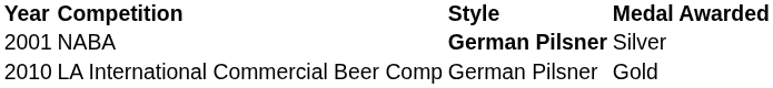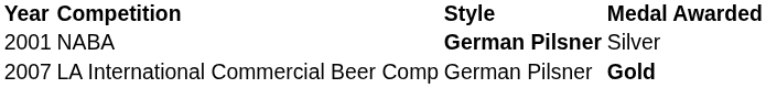 <table>
 <tr>
 <td><strong>Year</strong></td>
 <td><strong>Competition</strong></td>
 <td><strong>Style</strong></td>
 <td><strong>Medal Awarded</strong></td>
 </tr>
 <tr>
 <td>2001</td>
 <td>NABA</td>
 <td><strong>German Pilsner</strong></td>
 <td>Silver</td>
 </tr>
 <tr>
-<td>2010</td>
+<td>2007</td>
 <td>LA International Commercial Beer Comp</td>
 <td>German Pilsner</td>
-<td>Gold</td>
+<td><strong>Gold</strong></td>
 </tr>
 </table>
